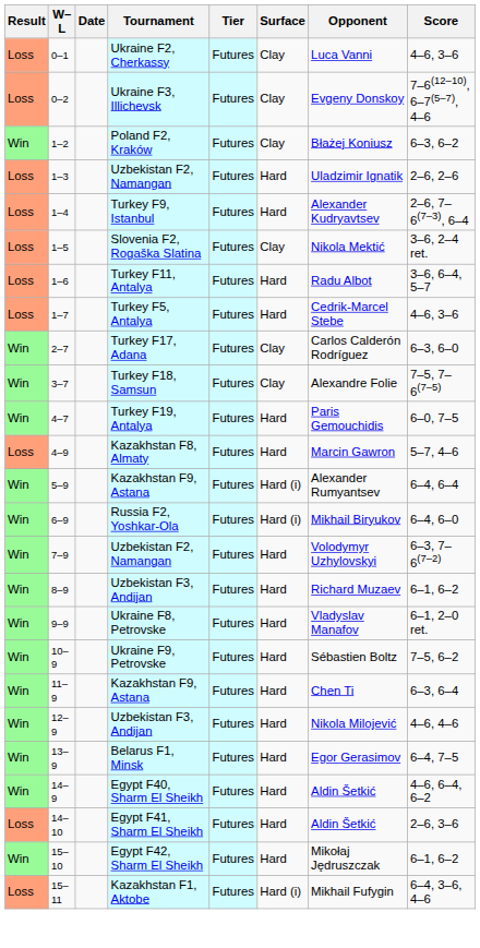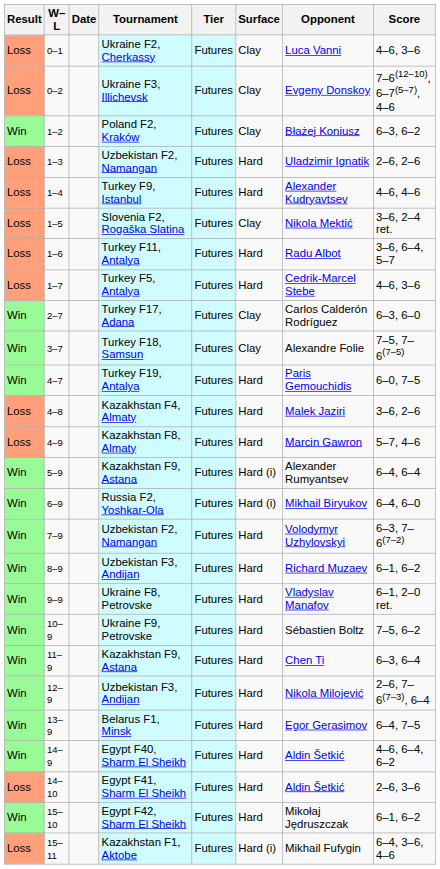 <table class="sortable wikitable">
 <tr>
 <th>Result</th>
 <th class="unsortable">W–L</th>
 <th>Date</th>
 <th>Tournament</th>
 <th>Tier</th>
 <th>Surface</th>
 <th>Opponent</th>
 <th class="unsortable">Score</th>
 </tr>
 <tr>
 <td bgcolor=FFA07A>Loss</td>
 <td><small>0–1</small></td>
 <td></td>
 <td style="background:#cffcff;">Ukraine F2, <a href='#'>Cherkassy</a></td>
 <td style="background:#cffcff;">Futures</td>
 <td>Clay</td>
 <td> <a href='#'>Luca Vanni</a></td>
 <td>4–6, 3–6</td>
 </tr>
 <tr>
 <td bgcolor=FFA07A>Loss</td>
 <td><small>0–2</small></td>
 <td></td>
 <td style="background:#cffcff;">Ukraine F3, <a href='#'>Illichevsk</a></td>
 <td style="background:#cffcff;">Futures</td>
 <td>Clay</td>
 <td> <a href='#'>Evgeny Donskoy</a></td>
 <td>7–6<sup>(12–10)</sup>, 6–7<sup>(5–7)</sup>, 4–6</td>
 </tr>
 <tr>
 <td bgcolor=98fb98>Win</td>
 <td><small>1–2</small></td>
 <td></td>
 <td style="background:#cffcff;">Poland F2, <a href='#'>Kraków</a></td>
 <td style="background:#cffcff;">Futures</td>
 <td>Clay</td>
 <td> <a href='#'>Błażej Koniusz</a></td>
 <td>6–3, 6–2</td>
 </tr>
 <tr>
 <td bgcolor=ffa07a>Loss</td>
 <td><small>1–3</small></td>
 <td></td>
 <td style="background:#cffcff;">Uzbekistan F2, <a href='#'>Namangan</a></td>
 <td style="background:#cffcff;">Futures</td>
 <td>Hard</td>
 <td> <a href='#'>Uladzimir Ignatik</a></td>
 <td>2–6, 2–6</td>
 </tr>
 <tr>
 <td bgcolor=ffa07a>Loss</td>
 <td><small>1–4</small></td>
 <td></td>
 <td style="background:#cffcff;">Turkey F9, <a href='#'>Istanbul</a></td>
 <td style="background:#cffcff;">Futures</td>
 <td>Hard</td>
 <td> <a href='#'>Alexander Kudryavtsev</a></td>
-<td>2–6, 7–6<sup>(7–3)</sup>, 6–4</td>
+<td>4–6, 4–6</td>
 </tr>
 <tr>
 <td bgcolor=FFA07A>Loss</td>
 <td><small>1–5</small></td>
 <td></td>
 <td style="background:#cffcff;">Slovenia F2, <a href='#'>Rogaška Slatina</a></td>
 <td style="background:#cffcff;">Futures</td>
 <td>Clay</td>
 <td> <a href='#'>Nikola Mektić</a></td>
 <td>3–6, 2–4 ret.</td>
 </tr>
 <tr>
 <td bgcolor=FFA07A>Loss</td>
 <td><small>1–6</small></td>
 <td></td>
 <td style="background:#cffcff;">Turkey F11, <a href='#'>Antalya</a></td>
 <td style="background:#cffcff;">Futures</td>
 <td>Hard</td>
 <td> <a href='#'>Radu Albot</a></td>
 <td>3–6, 6–4, 5–7</td>
 </tr>
 <tr>
 <td bgcolor=FFA07A>Loss</td>
 <td><small>1–7</small></td>
 <td></td>
 <td style="background:#cffcff;">Turkey F5, <a href='#'>Antalya</a></td>
 <td style="background:#cffcff;">Futures</td>
 <td>Hard</td>
 <td> <a href='#'>Cedrik-Marcel Stebe</a></td>
 <td>4–6, 3–6</td>
 </tr>
 <tr>
 <td bgcolor=98fb98>Win</td>
 <td><small>2–7</small></td>
 <td></td>
 <td style="background:#cffcff;">Turkey F17, <a href='#'>Adana</a></td>
 <td style="background:#cffcff;">Futures</td>
 <td>Clay</td>
 <td> Carlos Calderón Rodríguez</td>
 <td>6–3, 6–0</td>
 </tr>
 <tr>
 <td bgcolor=98fb98>Win</td>
 <td><small>3–7</small></td>
 <td></td>
 <td style="background:#cffcff;">Turkey F18, <a href='#'>Samsun</a></td>
 <td style="background:#cffcff;">Futures</td>
 <td>Clay</td>
 <td> Alexandre Folie</td>
 <td>7–5, 7–6<sup>(7–5)</sup></td>
 </tr>
 <tr>
 <td bgcolor=98fb98>Win</td>
 <td><small>4–7</small></td>
 <td></td>
 <td style="background:#cffcff;">Turkey F19, <a href='#'>Antalya</a></td>
 <td style="background:#cffcff;">Futures</td>
 <td>Hard</td>
 <td> <a href='#'>Paris Gemouchidis</a></td>
 <td>6–0, 7–5</td>
+</tr>
+<tr>
+<td bgcolor=FFA07A>Loss</td>
+<td><small>4–8</small></td>
+<td></td>
+<td style="background:#cffcff;">Kazakhstan F4, <a href='#'>Almaty</a></td>
+<td style="background:#cffcff;">Futures</td>
+<td>Hard</td>
+<td> <a href='#'>Malek Jaziri</a></td>
+<td>3–6, 2–6</td>
 </tr>
 <tr>
 <td bgcolor=FFA07A>Loss</td>
 <td><small>4–9</small></td>
 <td></td>
 <td style="background:#cffcff;">Kazakhstan F8, <a href='#'>Almaty</a></td>
 <td style="background:#cffcff;">Futures</td>
 <td>Hard</td>
 <td> <a href='#'>Marcin Gawron</a></td>
 <td>5–7, 4–6</td>
 </tr>
 <tr>
 <td bgcolor=98fb98>Win</td>
 <td><small>5–9</small></td>
 <td></td>
 <td style="background:#cffcff;">Kazakhstan F9, <a href='#'>Astana</a></td>
 <td style="background:#cffcff;">Futures</td>
 <td>Hard (i)</td>
 <td> Alexander Rumyantsev</td>
 <td>6–4, 6–4</td>
 </tr>
 <tr>
 <td bgcolor=98FB98>Win</td>
 <td><small>6–9</small></td>
 <td></td>
 <td style="background:#cffcff;">Russia F2, <a href='#'>Yoshkar-Ola</a></td>
 <td style="background:#cffcff;">Futures</td>
 <td>Hard (i)</td>
 <td> <a href='#'>Mikhail Biryukov</a></td>
 <td>6–4, 6–0</td>
 </tr>
 <tr>
 <td bgcolor=98fb98>Win</td>
 <td><small>7–9</small></td>
 <td></td>
 <td style="background:#cffcff;">Uzbekistan F2, <a href='#'>Namangan</a></td>
 <td style="background:#cffcff;">Futures</td>
 <td>Hard</td>
 <td> <a href='#'>Volodymyr Uzhylovskyi</a></td>
 <td>6–3, 7–6<sup>(7–2)</sup></td>
 </tr>
 <tr>
 <td bgcolor=98fb98>Win</td>
 <td><small>8–9</small></td>
 <td></td>
 <td style="background:#cffcff;">Uzbekistan F3, <a href='#'>Andijan</a></td>
 <td style="background:#cffcff;">Futures</td>
 <td>Hard</td>
 <td> <a href='#'>Richard Muzaev</a></td>
 <td>6–1, 6–2</td>
 </tr>
 <tr>
 <td bgcolor=98fb98>Win</td>
 <td><small>9–9</small></td>
 <td></td>
 <td style="background:#cffcff;">Ukraine F8, Petrovske</td>
 <td style="background:#cffcff;">Futures</td>
 <td>Hard</td>
 <td> <a href='#'>Vladyslav Manafov</a></td>
 <td>6–1, 2–0 ret.</td>
 </tr>
 <tr>
 <td bgcolor=98fb98>Win</td>
 <td><small>10–9</small></td>
 <td></td>
 <td style="background:#cffcff;">Ukraine F9, Petrovske</td>
 <td style="background:#cffcff;">Futures</td>
 <td>Hard</td>
 <td> Sébastien Boltz</td>
 <td>7–5, 6–2</td>
 </tr>
 <tr>
 <td bgcolor=98fb98>Win</td>
 <td><small>11–9</small></td>
 <td></td>
 <td style="background:#cffcff;">Kazakhstan F9, <a href='#'>Astana</a></td>
 <td style="background:#cffcff;">Futures</td>
 <td>Hard</td>
 <td> <a href='#'>Chen Ti</a></td>
 <td>6–3, 6–4</td>
 </tr>
 <tr>
 <td bgcolor=98fb98>Win</td>
 <td><small>12–9</small></td>
 <td></td>
 <td style="background:#cffcff;">Uzbekistan F3, <a href='#'>Andijan</a></td>
 <td style="background:#cffcff;">Futures</td>
 <td>Hard</td>
 <td> <a href='#'>Nikola Milojević</a></td>
-<td>4–6, 4–6</td>
+<td>2–6, 7–6<sup>(7–3)</sup>, 6–4</td>
 </tr>
 <tr>
 <td bgcolor=98fb98>Win</td>
 <td><small>13–9</small></td>
 <td></td>
 <td style="background:#cffcff;">Belarus F1, <a href='#'>Minsk</a></td>
 <td style="background:#cffcff;">Futures</td>
 <td>Hard</td>
 <td> <a href='#'>Egor Gerasimov</a></td>
 <td>6–4, 7–5</td>
 </tr>
 <tr>
 <td bgcolor=98fb98>Win</td>
 <td><small>14–9</small></td>
 <td></td>
 <td style="background:#cffcff;">Egypt F40, <a href='#'>Sharm El Sheikh</a></td>
 <td style="background:#cffcff;">Futures</td>
 <td>Hard</td>
 <td> <a href='#'>Aldin Šetkić</a></td>
 <td>4–6, 6–4, 6–2</td>
 </tr>
 <tr>
 <td bgcolor=FFA07A>Loss</td>
 <td><small>14–10</small></td>
 <td></td>
 <td style="background:#cffcff;">Egypt F41, <a href='#'>Sharm El Sheikh</a></td>
 <td style="background:#cffcff;">Futures</td>
 <td>Hard</td>
 <td> <a href='#'>Aldin Šetkić</a></td>
 <td>2–6, 3–6</td>
 </tr>
 <tr>
 <td bgcolor=98fb98>Win</td>
 <td><small>15–10</small></td>
 <td></td>
 <td style="background:#cffcff;">Egypt F42, <a href='#'>Sharm El Sheikh</a></td>
 <td style="background:#cffcff;">Futures</td>
 <td>Hard</td>
 <td> Mikołaj Jędruszczak</td>
 <td>6–1, 6–2</td>
 </tr>
 <tr>
 <td bgcolor=FFA07A>Loss</td>
 <td><small>15–11</small></td>
 <td></td>
 <td style="background:#cffcff;">Kazakhstan F1, <a href='#'>Aktobe</a></td>
 <td style="background:#cffcff;">Futures</td>
 <td>Hard (i)</td>
 <td> Mikhail Fufygin</td>
 <td>6–4, 3–6, 4–6</td>
 </tr>
 </table>
